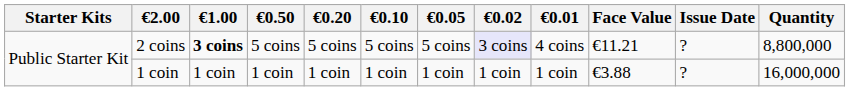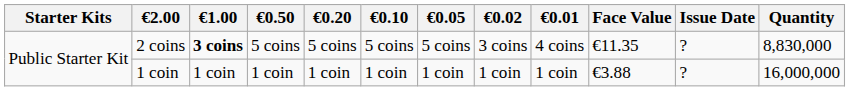 <table class="wikitable">
 <tr>
 <th>Starter Kits</th>
 <th>€2.00</th>
 <th>€1.00</th>
 <th>€0.50</th>
 <th>€0.20</th>
 <th>€0.10</th>
 <th>€0.05</th>
 <th>€0.02</th>
 <th>€0.01</th>
 <th>Face Value</th>
 <th>Issue Date</th>
 <th>Quantity</th>
 </tr>
 <tr>
 <td rowspan="2">Public Starter Kit</td>
 <td>2 coins</td>
 <td><strong>3 coins</strong></td>
 <td>5 coins</td>
 <td>5 coins</td>
 <td>5 coins</td>
 <td>5 coins</td>
-<td style="background: lavender;">3 coins</td>
+<td>3 coins</td>
 <td>4 coins</td>
-<td>€11.21</td>
+<td>€11.35</td>
 <td>?</td>
-<td>8,800,000</td>
+<td>8,830,000</td>
 </tr>
 <tr>
 <td>1 coin</td>
 <td>1 coin</td>
 <td>1 coin</td>
 <td>1 coin</td>
 <td>1 coin</td>
 <td>1 coin</td>
 <td>1 coin</td>
 <td>1 coin</td>
 <td>€3.88</td>
 <td>?</td>
 <td>16,000,000</td>
 </tr>
 </table>
